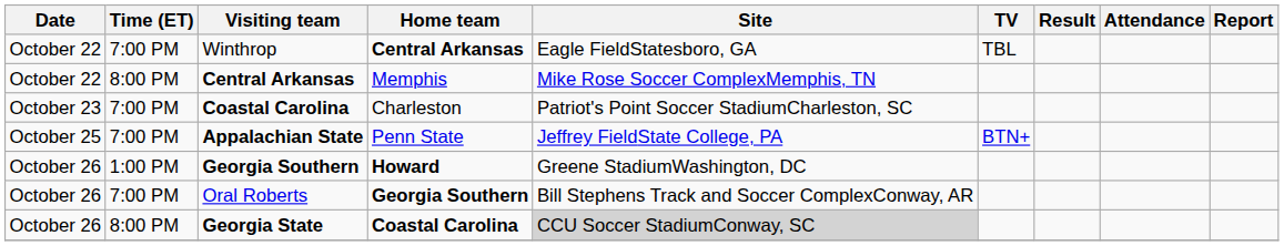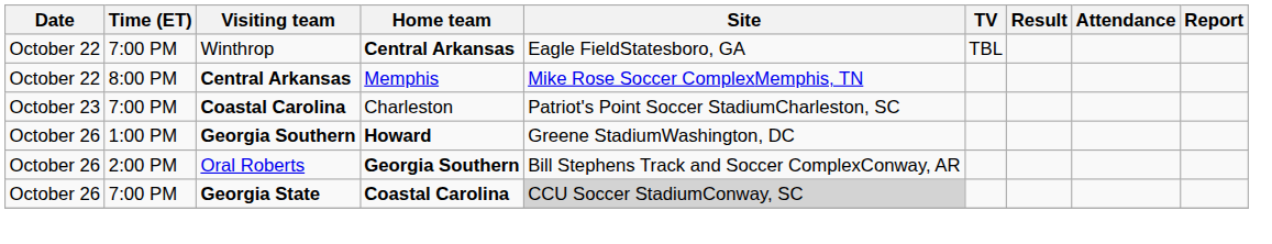 <table class="wikitable" style="font-size:95%;">
 <tr>
 <th>Date</th>
 <th>Time (ET)</th>
 <th>Visiting team</th>
 <th>Home team</th>
 <th>Site</th>
 <th>TV</th>
 <th>Result</th>
 <th>Attendance</th>
 <th>Report</th>
 </tr>
 <tr>
 <td>October 22</td>
 <td>7:00 PM</td>
 <td>Winthrop</td>
 <td><strong>Central Arkansas</strong></td>
 <td>Eagle FieldStatesboro, GA</td>
 <td>TBL</td>
 <td></td>
 <td></td>
 <td></td>
 </tr>
 <tr>
 <td>October 22</td>
 <td>8:00 PM</td>
 <td><strong>Central Arkansas</strong></td>
 <td><a href='#'>Memphis</a></td>
 <td><a href='#'>Mike Rose Soccer Complex</a><a href='#'>Memphis, TN</a></td>
 <td></td>
 <td></td>
 <td></td>
 <td></td>
 </tr>
 <tr>
 <td>October 23</td>
 <td>7:00 PM</td>
 <td><strong>Coastal Carolina</strong></td>
 <td>Charleston</td>
 <td>Patriot's Point Soccer StadiumCharleston, SC</td>
 <td></td>
 <td></td>
 <td></td>
 <td></td>
 </tr>
 <tr>
-<td>October 25</td>
-<td>7:00 PM</td>
-<td><strong>Appalachian State</strong></td>
-<td><a href='#'>Penn State</a></td>
-<td><a href='#'>Jeffrey Field</a><a href='#'>State College, PA</a></td>
-<td><a href='#'>BTN+</a></td>
-<td></td>
-<td></td>
-<td></td>
-</tr>
-<tr>
 <td>October 26</td>
 <td>1:00 PM</td>
 <td><strong>Georgia Southern</strong></td>
 <td><strong>Howard</strong></td>
 <td>Greene StadiumWashington, DC</td>
 <td></td>
 <td></td>
 <td></td>
 <td></td>
 </tr>
 <tr>
 <td>October 26</td>
-<td>7:00 PM</td>
+<td>2:00 PM</td>
 <td><a href='#'>Oral Roberts</a></td>
 <td><strong>Georgia Southern</strong></td>
 <td>Bill Stephens Track and Soccer ComplexConway, AR</td>
 <td></td>
 <td></td>
 <td></td>
 <td></td>
 </tr>
 <tr>
 <td>October 26</td>
-<td>8:00 PM</td>
+<td>7:00 PM</td>
 <td><strong>Georgia State</strong></td>
 <td><strong>Coastal Carolina</strong></td>
 <td style="background: lightgrey;">CCU Soccer StadiumConway, SC</td>
 <td></td>
 <td></td>
 <td></td>
 <td></td>
 </tr>
 <tr>
 </tr>
 </table>
